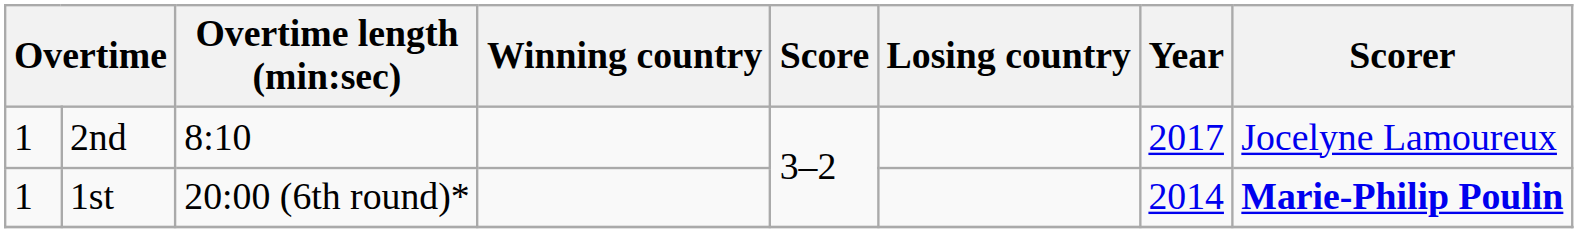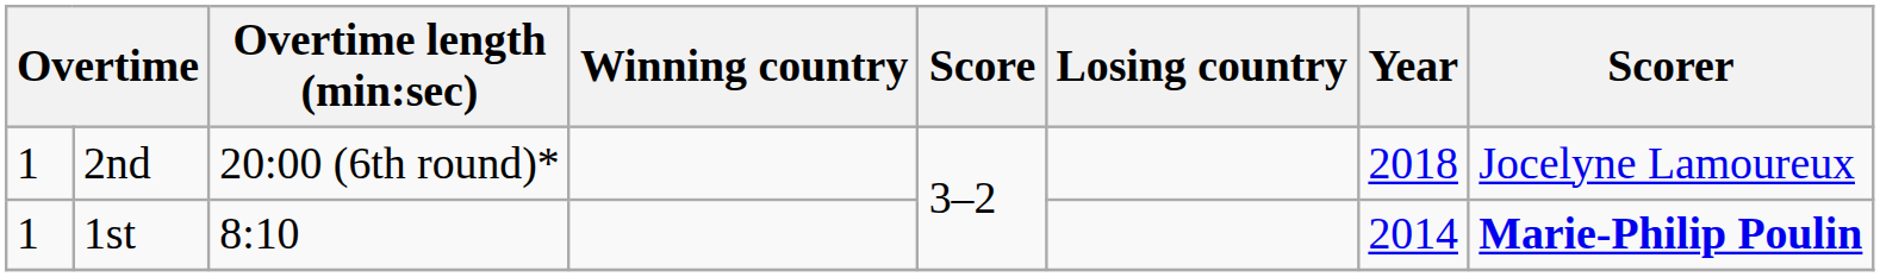 <table class="wikitable">
 <tr>
 <th colspan=2>Overtime</th>
 <th>Overtime length<br>(min:sec)</th>
 <th>Winning country</th>
 <th>Score</th>
 <th>Losing country</th>
 <th>Year</th>
 <th>Scorer</th>
 </tr>
 <tr>
 <td>1</td>
 <td>2nd</td>
-<td>8:10</td>
+<td>20:00 (6th round)*</td>
 <td></td>
 <td rowspan=2>3–2</td>
 <td></td>
-<td><a href='#'>2017</a></td>
+<td><a href='#'>2018</a></td>
 <td><a href='#'>Jocelyne Lamoureux</a></td>
 </tr>
 <tr>
 <td>1</td>
 <td>1st</td>
-<td>20:00 (6th round)*</td>
+<td>8:10</td>
 <td></td>
 <td></td>
 <td><a href='#'>2014</a></td>
 <td><strong><a href='#'>Marie-Philip Poulin</a></strong></td>
 </tr>
 <tr>
 </tr>
 </table>
